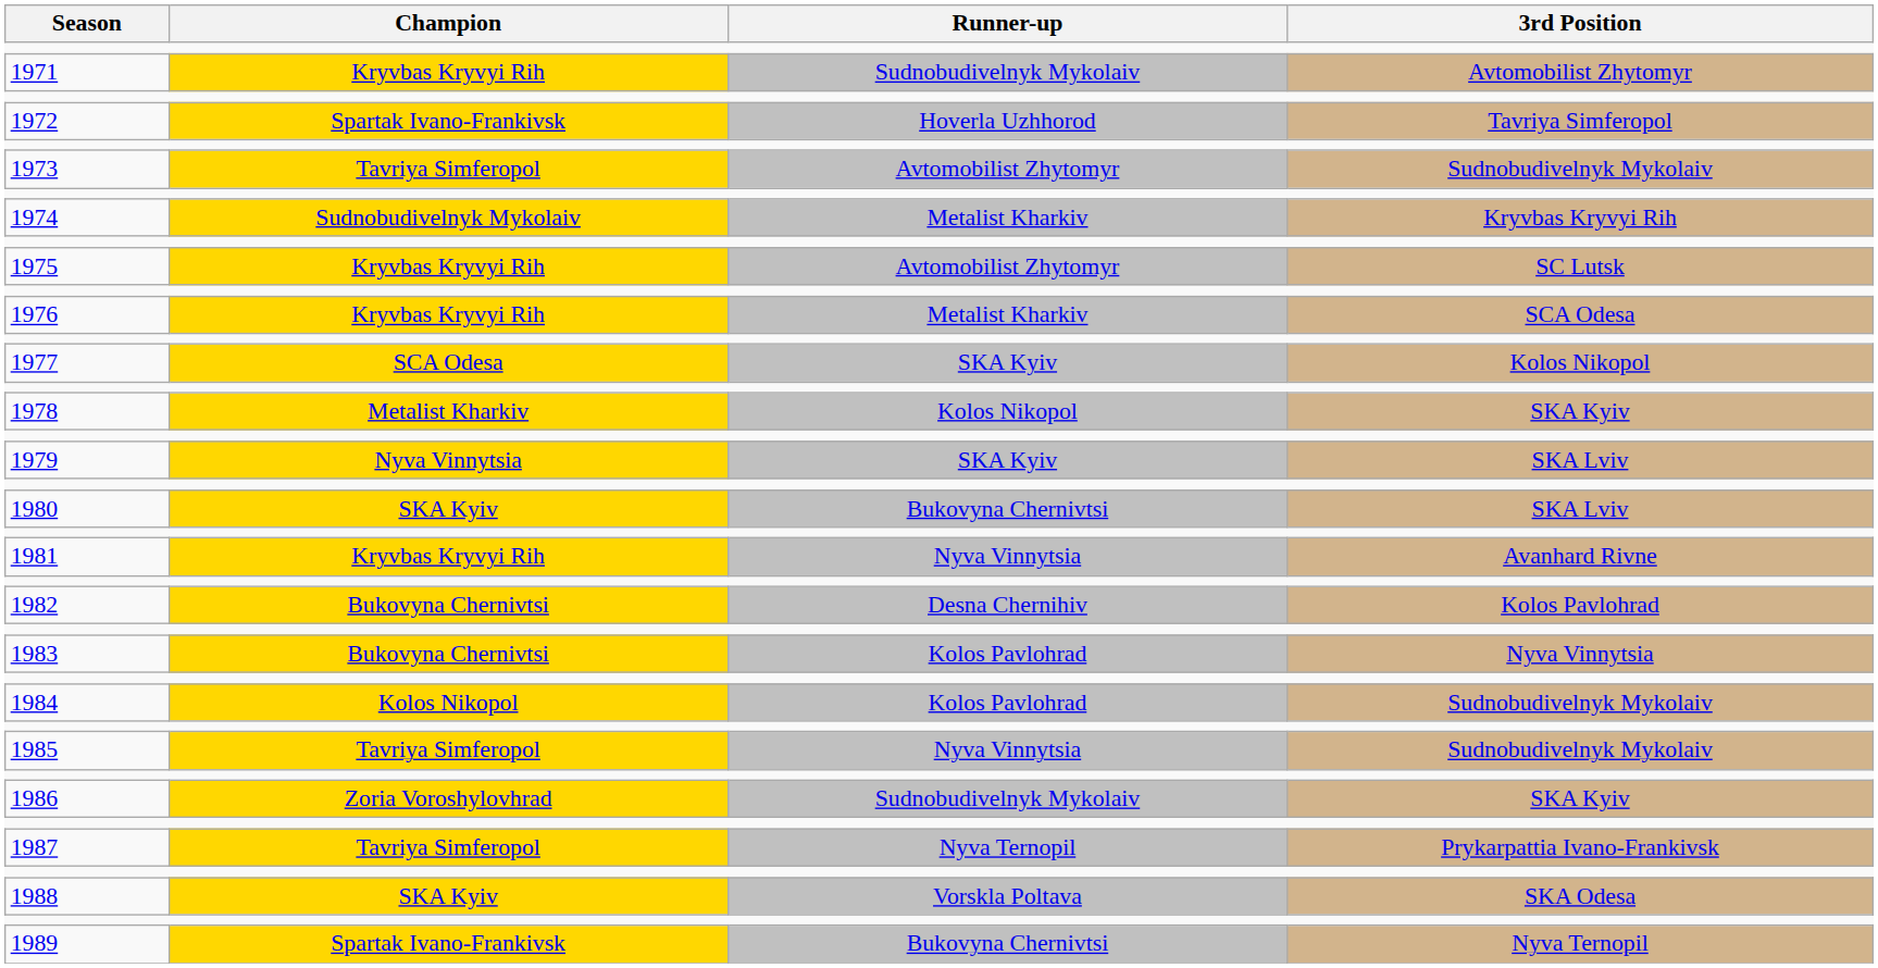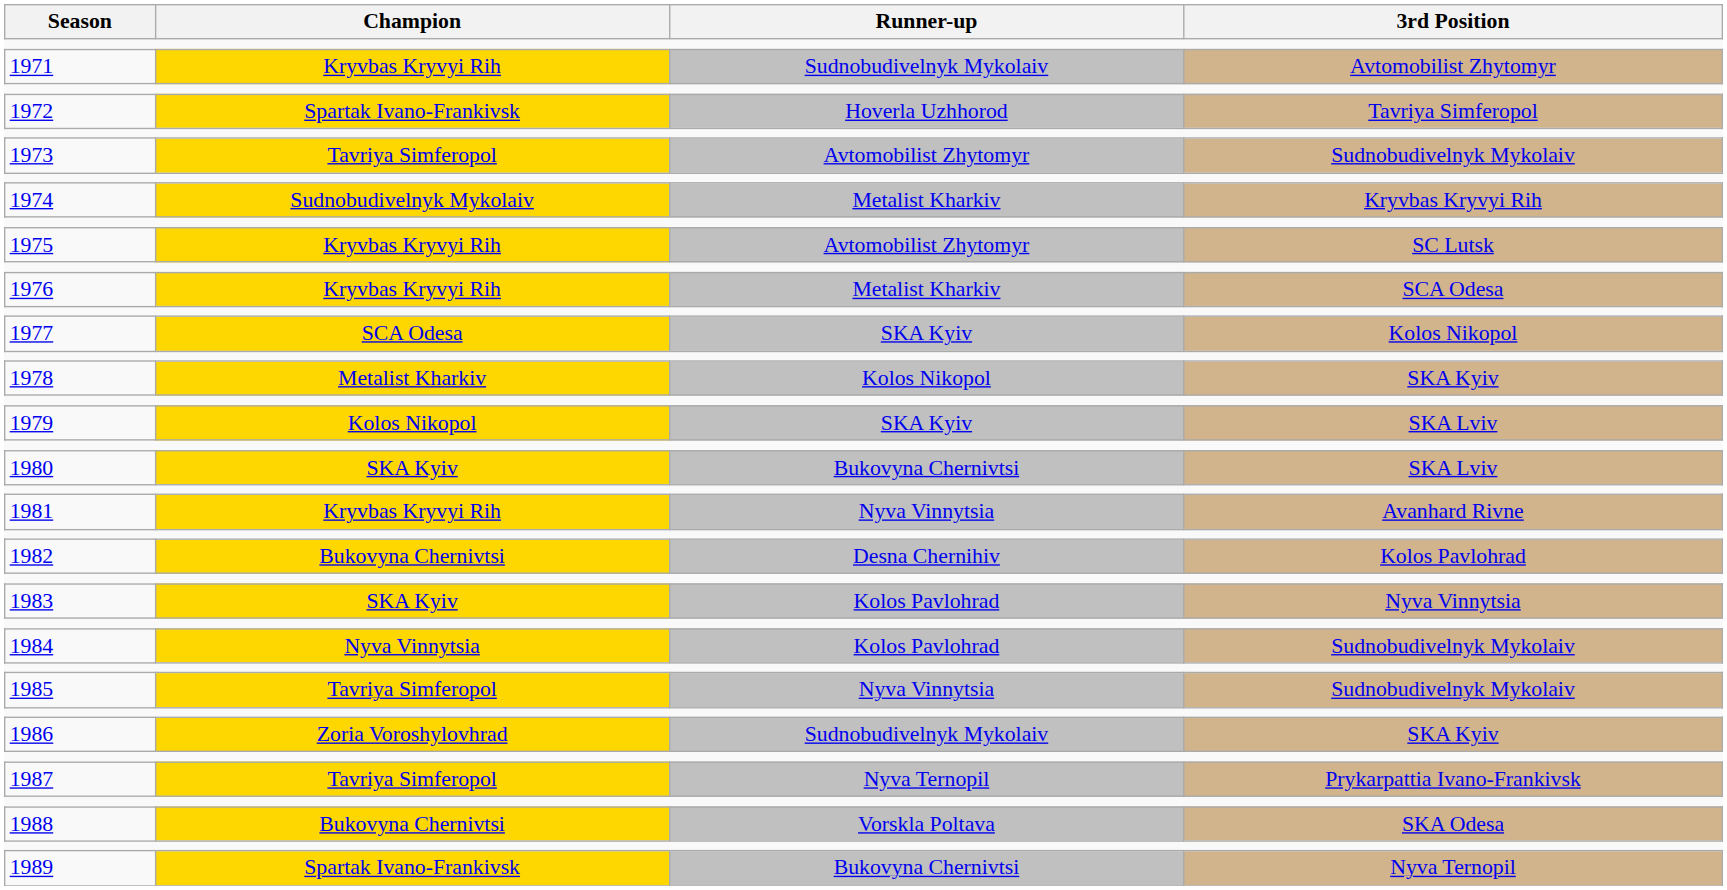 <table class="wikitable" width=100% align=center style="border:2px black;">
 <tr>
 <th>Season</th>
 <th>Champion</th>
 <th>Runner-up</th>
 <th>3rd Position</th>
 </tr>
 <tr>
 <td colspan=5 style="border:1px black;"></td>
 </tr>
 <tr>
 <td><a href='#'>1971</a></td>
 <td align=center bgcolor=gold><a href='#'>Kryvbas Kryvyi Rih</a></td>
 <td align=center bgcolor=silver><a href='#'>Sudnobudivelnyk Mykolaiv</a></td>
 <td align=center bgcolor=tan><a href='#'>Avtomobilist Zhytomyr</a></td>
 </tr>
 <tr>
 <td colspan=5 style="border:1px black;"></td>
 </tr>
 <tr>
 <td><a href='#'>1972</a></td>
 <td align=center bgcolor=gold><a href='#'>Spartak Ivano-Frankivsk</a></td>
 <td align=center bgcolor=silver><a href='#'>Hoverla Uzhhorod</a></td>
 <td align=center bgcolor=tan><a href='#'>Tavriya Simferopol</a></td>
 </tr>
 <tr>
 <td colspan=5 style="border:1px black;"></td>
 </tr>
 <tr>
 <td><a href='#'>1973</a></td>
 <td align=center bgcolor=gold><a href='#'>Tavriya Simferopol</a></td>
 <td align=center bgcolor=silver><a href='#'>Avtomobilist Zhytomyr</a></td>
 <td align=center bgcolor=tan><a href='#'>Sudnobudivelnyk Mykolaiv</a></td>
 </tr>
 <tr>
 <td colspan=5 style="border:1px black;"></td>
 </tr>
 <tr>
 <td><a href='#'>1974</a></td>
 <td align=center bgcolor=gold><a href='#'>Sudnobudivelnyk Mykolaiv</a></td>
 <td align=center bgcolor=silver><a href='#'>Metalist Kharkiv</a></td>
 <td align=center bgcolor=tan><a href='#'>Kryvbas Kryvyi Rih</a></td>
 </tr>
 <tr>
 <td colspan=5 style="border:1px black;"></td>
 </tr>
 <tr>
 <td><a href='#'>1975</a></td>
 <td align=center bgcolor=gold><a href='#'>Kryvbas Kryvyi Rih</a></td>
 <td align=center bgcolor=silver><a href='#'>Avtomobilist Zhytomyr</a></td>
 <td align=center bgcolor=tan><a href='#'>SC Lutsk</a></td>
 </tr>
 <tr>
 <td colspan=5 style="border:1px black;"></td>
 </tr>
 <tr>
 <td><a href='#'>1976</a></td>
 <td align=center bgcolor=gold><a href='#'>Kryvbas Kryvyi Rih</a></td>
 <td align=center bgcolor=silver><a href='#'>Metalist Kharkiv</a></td>
 <td align=center bgcolor=tan><a href='#'>SCA Odesa</a></td>
 </tr>
 <tr>
 <td colspan=5 style="border:1px black;"></td>
 </tr>
 <tr>
 <td><a href='#'>1977</a></td>
 <td align=center bgcolor=gold><a href='#'>SCA Odesa</a></td>
 <td align=center bgcolor=silver><a href='#'>SKA Kyiv</a></td>
 <td align=center bgcolor=tan><a href='#'>Kolos Nikopol</a></td>
 </tr>
 <tr>
 <td colspan=5 style="border:1px black;"></td>
 </tr>
 <tr>
 <td><a href='#'>1978</a></td>
 <td align=center bgcolor=gold><a href='#'>Metalist Kharkiv</a></td>
 <td align=center bgcolor=silver><a href='#'>Kolos Nikopol</a></td>
 <td align=center bgcolor=tan><a href='#'>SKA Kyiv</a></td>
 </tr>
 <tr>
 <td colspan=5 style="border:1px black;"></td>
 </tr>
 <tr>
 <td><a href='#'>1979</a></td>
-<td align=center bgcolor=gold><a href='#'>Nyva Vinnytsia</a></td>
+<td align=center bgcolor=gold><a href='#'>Kolos Nikopol</a></td>
 <td align=center bgcolor=silver><a href='#'>SKA Kyiv</a></td>
 <td align=center bgcolor=tan><a href='#'>SKA Lviv</a></td>
 </tr>
 <tr>
 <td colspan=5 style="border:1px black;"></td>
 </tr>
 <tr>
 <td><a href='#'>1980</a></td>
 <td align=center bgcolor=gold><a href='#'>SKA Kyiv</a></td>
 <td align=center bgcolor=silver><a href='#'>Bukovyna Chernivtsi</a></td>
 <td align=center bgcolor=tan><a href='#'>SKA Lviv</a></td>
 </tr>
 <tr>
 <td colspan=5 style="border:1px black;"></td>
 </tr>
 <tr>
 <td><a href='#'>1981</a></td>
 <td align=center bgcolor=gold><a href='#'>Kryvbas Kryvyi Rih</a></td>
 <td align=center bgcolor=silver><a href='#'>Nyva Vinnytsia</a></td>
 <td align=center bgcolor=tan><a href='#'>Avanhard Rivne</a></td>
 </tr>
 <tr>
 <td colspan=5 style="border:1px black;"></td>
 </tr>
 <tr>
 <td><a href='#'>1982</a></td>
 <td align=center bgcolor=gold><a href='#'>Bukovyna Chernivtsi</a></td>
 <td align=center bgcolor=silver><a href='#'>Desna Chernihiv</a></td>
 <td align=center bgcolor=tan><a href='#'>Kolos Pavlohrad</a></td>
 </tr>
 <tr>
 <td colspan=5 style="border:1px black;"></td>
 </tr>
 <tr>
 <td><a href='#'>1983</a></td>
-<td align=center bgcolor=gold><a href='#'>Bukovyna Chernivtsi</a></td>
+<td align=center bgcolor=gold><a href='#'>SKA Kyiv</a></td>
 <td align=center bgcolor=silver><a href='#'>Kolos Pavlohrad</a></td>
 <td align=center bgcolor=tan><a href='#'>Nyva Vinnytsia</a></td>
 </tr>
 <tr>
 <td colspan=5 style="border:1px black;"></td>
 </tr>
 <tr>
 <td><a href='#'>1984</a></td>
-<td align=center bgcolor=gold><a href='#'>Kolos Nikopol</a></td>
+<td align=center bgcolor=gold><a href='#'>Nyva Vinnytsia</a></td>
 <td align=center bgcolor=silver><a href='#'>Kolos Pavlohrad</a></td>
 <td align=center bgcolor=tan><a href='#'>Sudnobudivelnyk Mykolaiv</a></td>
 </tr>
 <tr>
 <td colspan=5 style="border:1px black;"></td>
 </tr>
 <tr>
 <td><a href='#'>1985</a></td>
 <td align=center bgcolor=gold><a href='#'>Tavriya Simferopol</a></td>
 <td align=center bgcolor=silver><a href='#'>Nyva Vinnytsia</a></td>
 <td align=center bgcolor=tan><a href='#'>Sudnobudivelnyk Mykolaiv</a></td>
 </tr>
 <tr>
 <td colspan=5 style="border:1px black;"></td>
 </tr>
 <tr>
 <td><a href='#'>1986</a></td>
 <td align=center bgcolor=gold><a href='#'>Zoria Voroshylovhrad</a></td>
 <td align=center bgcolor=silver><a href='#'>Sudnobudivelnyk Mykolaiv</a></td>
 <td align=center bgcolor=tan><a href='#'>SKA Kyiv</a></td>
 </tr>
 <tr>
 <td colspan=5 style="border:1px black;"></td>
 </tr>
 <tr>
 <td><a href='#'>1987</a></td>
 <td align=center bgcolor=gold><a href='#'>Tavriya Simferopol</a></td>
 <td align=center bgcolor=silver><a href='#'>Nyva Ternopil</a></td>
 <td align=center bgcolor=tan><a href='#'>Prykarpattia Ivano-Frankivsk</a></td>
 </tr>
 <tr>
 <td colspan=5 style="border:1px black;"></td>
 </tr>
 <tr>
 <td><a href='#'>1988</a></td>
-<td align=center bgcolor=gold><a href='#'>SKA Kyiv</a></td>
+<td align=center bgcolor=gold><a href='#'>Bukovyna Chernivtsi</a></td>
 <td align=center bgcolor=silver><a href='#'>Vorskla Poltava</a></td>
 <td align=center bgcolor=tan><a href='#'>SKA Odesa</a></td>
 </tr>
 <tr>
 <td colspan=5 style="border:1px black;"></td>
 </tr>
 <tr>
 <td><a href='#'>1989</a></td>
 <td align=center bgcolor=gold><a href='#'>Spartak Ivano-Frankivsk</a></td>
 <td align=center bgcolor=silver><a href='#'>Bukovyna Chernivtsi</a></td>
 <td align=center bgcolor=tan><a href='#'>Nyva Ternopil</a></td>
 </tr>
 </table>
